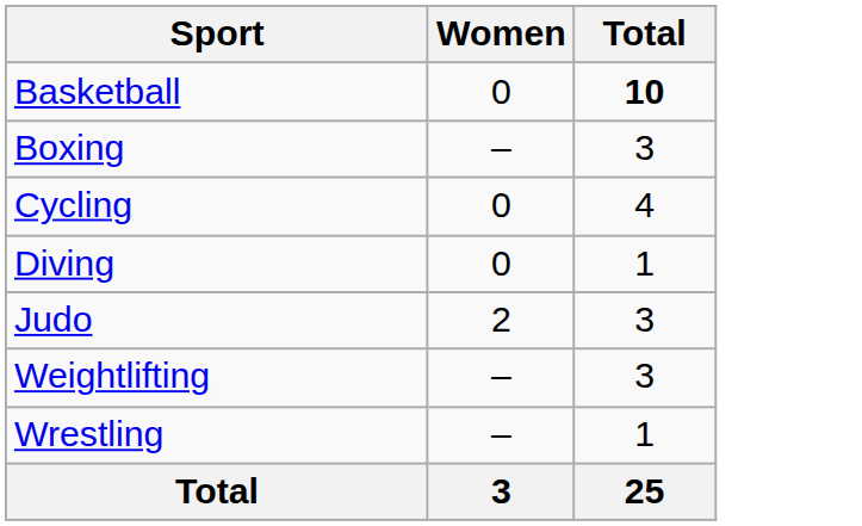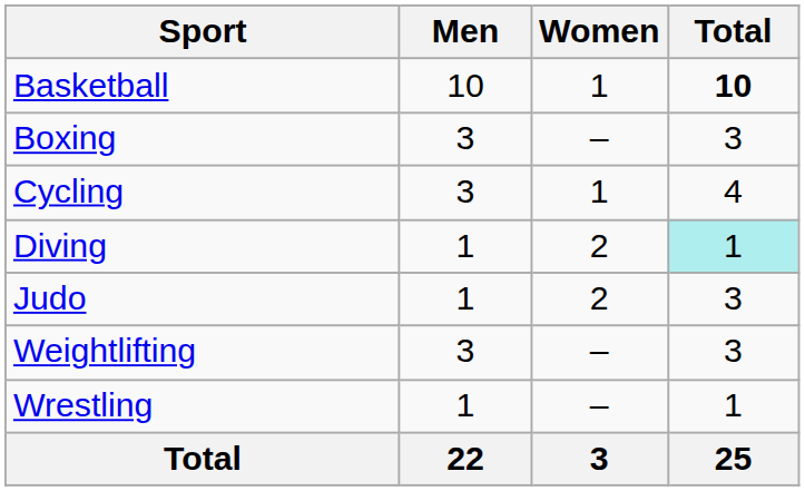 <table class="wikitable sortable" style="text-align:center;">
 <tr>
 <th width=180>Sport</th>
+<th width=55>Men</th>
 <th width=55>Women</th>
 <th width=55>Total</th>
 </tr>
 <tr>
 <td align=left><a href='#'>Basketball</a></td>
-<td>0</td>
+<td>10</td>
+<td>1</td>
 <td><strong>10</strong></td>
 </tr>
 <tr>
 <td align=left><a href='#'>Boxing</a></td>
+<td>3</td>
 <td>–</td>
 <td>3</td>
 </tr>
 <tr>
 <td align=left><a href='#'>Cycling</a></td>
-<td>0</td>
+<td>3</td>
+<td>1</td>
 <td>4</td>
 </tr>
 <tr>
 <td align=left><a href='#'>Diving</a></td>
-<td>0</td>
 <td>1</td>
+<td>2</td>
+<td style="background: paleturquoise;">1</td>
 </tr>
 <tr>
 <td align=left><a href='#'>Judo</a></td>
+<td>1</td>
 <td>2</td>
 <td>3</td>
 </tr>
 <tr>
 <td align=left><a href='#'>Weightlifting</a></td>
+<td>3</td>
 <td>–</td>
 <td>3</td>
 </tr>
 <tr>
 <td align=left><a href='#'>Wrestling</a></td>
+<td>1</td>
 <td>–</td>
 <td>1</td>
 </tr>
 <tr>
 <th>Total</th>
+<th>22</th>
 <th>3</th>
 <th>25</th>
 </tr>
 </table>
